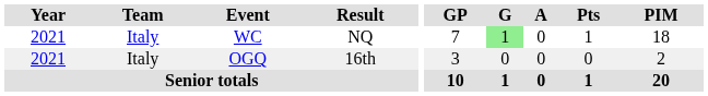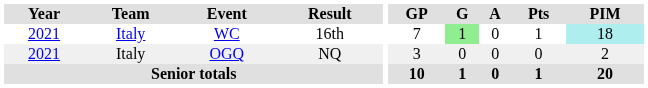 <table border="0" cellpadding="1" cellspacing="0" ID="Table3" style="text-align:center; width:40em">
 <tr ALIGN="center" bgcolor="#e0e0e0">
 <th>Year</th>
 <th>Team</th>
 <th>Event</th>
 <th>Result</th>
 <th rowspan="99" bgcolor="#ffffff"></th>
 <th>GP</th>
 <th>G</th>
 <th>A</th>
 <th>Pts</th>
 <th>PIM</th>
 </tr>
 <tr>
 <td><a href='#'>2021</a></td>
 <td><a href='#'>Italy</a></td>
 <td><a href='#'>WC</a></td>
-<td>NQ</td>
+<td>16th</td>
 <td>7</td>
 <td style="background: lightgreen;">1</td>
 <td>0</td>
 <td>1</td>
-<td>18</td>
+<td style="background: paleturquoise;">18</td>
 </tr>
 <tr bgcolor="#f0f0f0">
 <td><a href='#'>2021</a></td>
 <td>Italy</td>
 <td><a href='#'>OGQ</a></td>
-<td>16th</td>
+<td>NQ</td>
 <td>3</td>
 <td>0</td>
 <td>0</td>
 <td>0</td>
 <td>2</td>
 </tr>
 <tr bgcolor="#e0e0e0">
 <th colspan="4">Senior totals</th>
 <th>10</th>
 <th>1</th>
 <th>0</th>
 <th>1</th>
 <th>20</th>
 </tr>
 </table>
